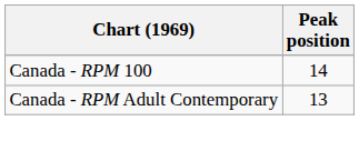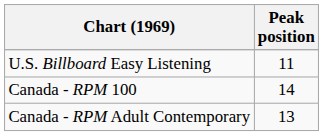 <table class="wikitable sortable">
 <tr>
 <th align="left">Chart (1969)</th>
 <th align="center">Peak<br>position</th>
 </tr>
 <tr>
+</tr>
+<tr>
+<td align="left">U.S. <em>Billboard</em> Easy Listening</td>
+<td align="center">11</td>
 </tr>
 <tr>
 <td align="left">Canada - <em>RPM</em> 100</td>
 <td align="center">14</td>
 </tr>
 <tr>
 <td align="left">Canada - <em>RPM</em> Adult Contemporary</td>
 <td align="center">13</td>
 </tr>
 </table>
